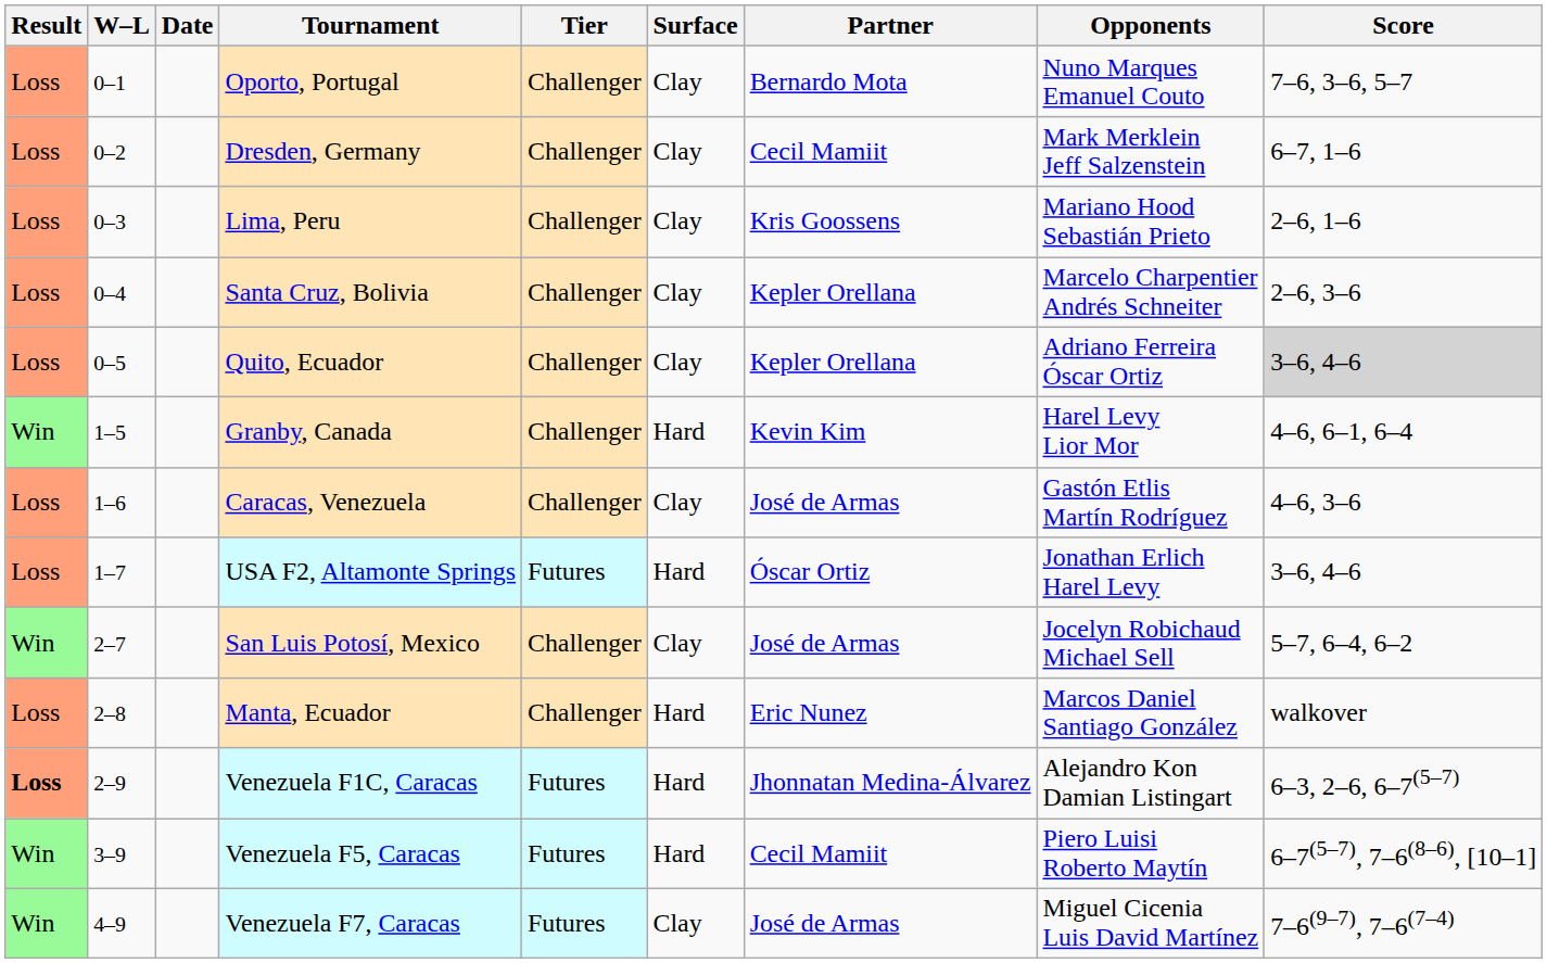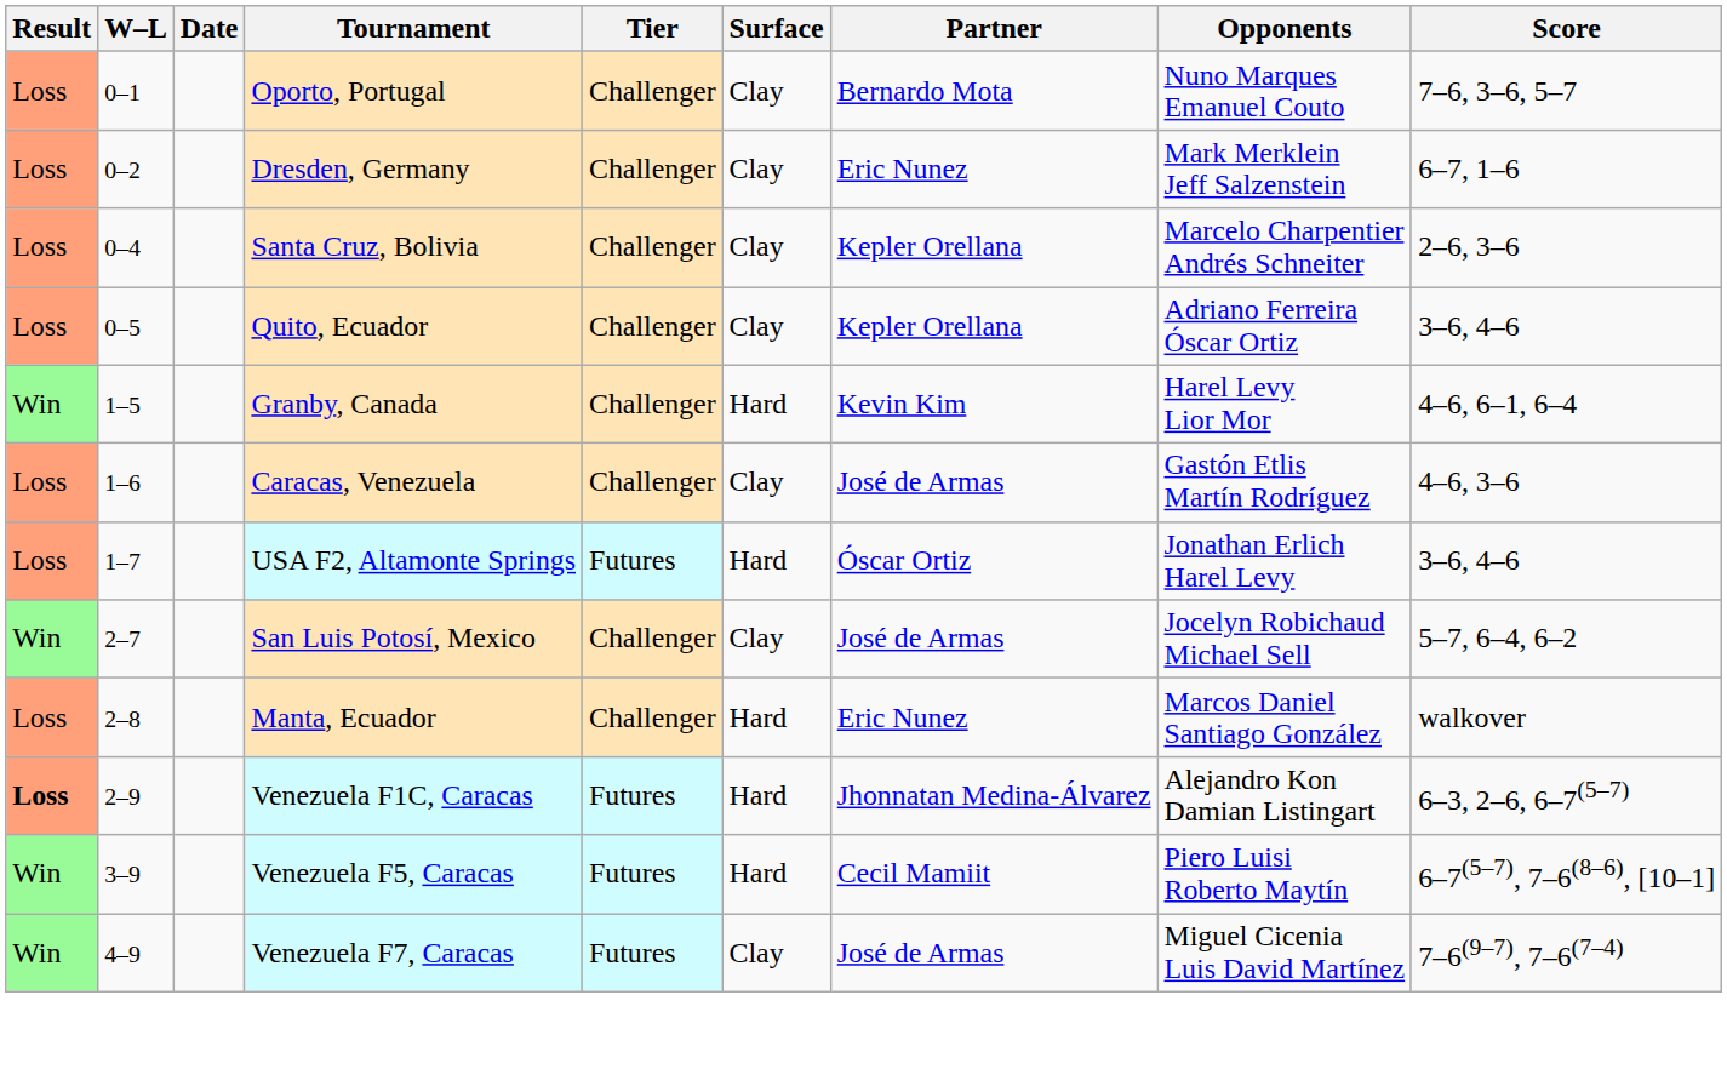 <table class="sortable wikitable">
 <tr>
 <th>Result</th>
 <th class="unsortable">W–L</th>
 <th>Date</th>
 <th>Tournament</th>
 <th>Tier</th>
 <th>Surface</th>
 <th>Partner</th>
 <th>Opponents</th>
 <th class="unsortable">Score</th>
 </tr>
 <tr>
 <td style="background:#ffa07a;">Loss</td>
 <td><small>0–1</small></td>
 <td></td>
 <td style="background:moccasin;"><a href='#'>Oporto</a>, Portugal</td>
 <td style="background:moccasin;">Challenger</td>
 <td>Clay</td>
 <td> <a href='#'>Bernardo Mota</a></td>
 <td> <a href='#'>Nuno Marques</a> <br>  <a href='#'>Emanuel Couto</a></td>
 <td>7–6, 3–6, 5–7</td>
 </tr>
 <tr>
 <td style="background:#ffa07a;">Loss</td>
 <td><small>0–2</small></td>
 <td></td>
 <td style="background:moccasin;"><a href='#'>Dresden</a>, Germany</td>
 <td style="background:moccasin;">Challenger</td>
 <td>Clay</td>
-<td> <a href='#'>Cecil Mamiit</a></td>
+<td> <a href='#'>Eric Nunez</a></td>
 <td> <a href='#'>Mark Merklein</a> <br>  <a href='#'>Jeff Salzenstein</a></td>
 <td>6–7, 1–6</td>
-</tr>
-<tr>
-<td style="background:#ffa07a;">Loss</td>
-<td><small>0–3</small></td>
-<td></td>
-<td style="background:moccasin;"><a href='#'>Lima</a>, Peru</td>
-<td style="background:moccasin;">Challenger</td>
-<td>Clay</td>
-<td> <a href='#'>Kris Goossens</a></td>
-<td> <a href='#'>Mariano Hood</a> <br>  <a href='#'>Sebastián Prieto</a></td>
-<td>2–6, 1–6</td>
 </tr>
 <tr>
 <td style="background:#ffa07a;">Loss</td>
 <td><small>0–4</small></td>
 <td></td>
 <td style="background:moccasin;"><a href='#'>Santa Cruz</a>, Bolivia</td>
 <td style="background:moccasin;">Challenger</td>
 <td>Clay</td>
 <td> <a href='#'>Kepler Orellana</a></td>
 <td> <a href='#'>Marcelo Charpentier</a> <br>  <a href='#'>Andrés Schneiter</a></td>
 <td>2–6, 3–6</td>
 </tr>
 <tr>
 <td style="background:#ffa07a;">Loss</td>
 <td><small>0–5</small></td>
 <td></td>
 <td style="background:moccasin;"><a href='#'>Quito</a>, Ecuador</td>
 <td style="background:moccasin;">Challenger</td>
 <td>Clay</td>
 <td> <a href='#'>Kepler Orellana</a></td>
 <td> <a href='#'>Adriano Ferreira</a> <br>  <a href='#'>Óscar Ortiz</a></td>
-<td style="background: lightgrey;">3–6, 4–6</td>
+<td>3–6, 4–6</td>
 </tr>
 <tr>
 <td style="background:#98fb98;">Win</td>
 <td><small>1–5</small></td>
 <td></td>
 <td style="background:moccasin;"><a href='#'>Granby</a>, Canada</td>
 <td style="background:moccasin;">Challenger</td>
 <td>Hard</td>
 <td> <a href='#'>Kevin Kim</a></td>
 <td> <a href='#'>Harel Levy</a> <br>  <a href='#'>Lior Mor</a></td>
 <td>4–6, 6–1, 6–4</td>
 </tr>
 <tr>
 <td style="background:#ffa07a;">Loss</td>
 <td><small>1–6</small></td>
 <td></td>
 <td style="background:moccasin;"><a href='#'>Caracas</a>, Venezuela</td>
 <td style="background:moccasin;">Challenger</td>
 <td>Clay</td>
 <td> <a href='#'>José de Armas</a></td>
 <td> <a href='#'>Gastón Etlis</a> <br>  <a href='#'>Martín Rodríguez</a></td>
 <td>4–6, 3–6</td>
 </tr>
 <tr>
 <td style="background:#ffa07a;">Loss</td>
 <td><small>1–7</small></td>
 <td></td>
 <td style="background:#cffcff;">USA F2, <a href='#'>Altamonte Springs</a></td>
 <td style="background:#cffcff;">Futures</td>
 <td>Hard</td>
 <td> <a href='#'>Óscar Ortiz</a></td>
 <td> <a href='#'>Jonathan Erlich</a> <br>  <a href='#'>Harel Levy</a></td>
 <td>3–6, 4–6</td>
 </tr>
 <tr>
 <td style="background:#98fb98;">Win</td>
 <td><small>2–7</small></td>
 <td></td>
 <td style="background:moccasin;"><a href='#'>San Luis Potosí</a>, Mexico</td>
 <td style="background:moccasin;">Challenger</td>
 <td>Clay</td>
 <td> <a href='#'>José de Armas</a></td>
 <td> <a href='#'>Jocelyn Robichaud</a> <br>  <a href='#'>Michael Sell</a></td>
 <td>5–7, 6–4, 6–2</td>
 </tr>
 <tr>
 <td style="background:#ffa07a;">Loss</td>
 <td><small>2–8</small></td>
 <td></td>
 <td style="background:moccasin;"><a href='#'>Manta</a>, Ecuador</td>
 <td style="background:moccasin;">Challenger</td>
 <td>Hard</td>
 <td> <a href='#'>Eric Nunez</a></td>
 <td> <a href='#'>Marcos Daniel</a> <br>  <a href='#'>Santiago González</a></td>
 <td>walkover</td>
 </tr>
 <tr>
 <td style="background:#ffa07a;"><strong>Loss</strong></td>
 <td><small>2–9</small></td>
 <td></td>
 <td style="background:#cffcff;">Venezuela F1C, <a href='#'>Caracas</a></td>
 <td style="background:#cffcff;">Futures</td>
 <td>Hard</td>
 <td> <a href='#'>Jhonnatan Medina-Álvarez</a></td>
 <td> Alejandro Kon <br>  Damian Listingart</td>
 <td>6–3, 2–6, 6–7<sup>(5–7)</sup></td>
 </tr>
 <tr>
 <td style="background:#98fb98;">Win</td>
 <td><small>3–9</small></td>
 <td></td>
 <td style="background:#cffcff;">Venezuela F5, <a href='#'>Caracas</a></td>
 <td style="background:#cffcff;">Futures</td>
 <td>Hard</td>
 <td> <a href='#'>Cecil Mamiit</a></td>
 <td> <a href='#'>Piero Luisi</a> <br>  <a href='#'>Roberto Maytín</a></td>
 <td>6–7<sup>(5–7)</sup>, 7–6<sup>(8–6)</sup>, [10–1]</td>
 </tr>
 <tr>
 <td style="background:#98fb98;">Win</td>
 <td><small>4–9</small></td>
 <td></td>
 <td style="background:#cffcff;">Venezuela F7, <a href='#'>Caracas</a></td>
 <td style="background:#cffcff;">Futures</td>
 <td>Clay</td>
 <td> <a href='#'>José de Armas</a></td>
 <td> Miguel Cicenia <br>  <a href='#'>Luis David Martínez</a></td>
 <td>7–6<sup>(9–7)</sup>, 7–6<sup>(7–4)</sup></td>
 </tr>
 </table>
